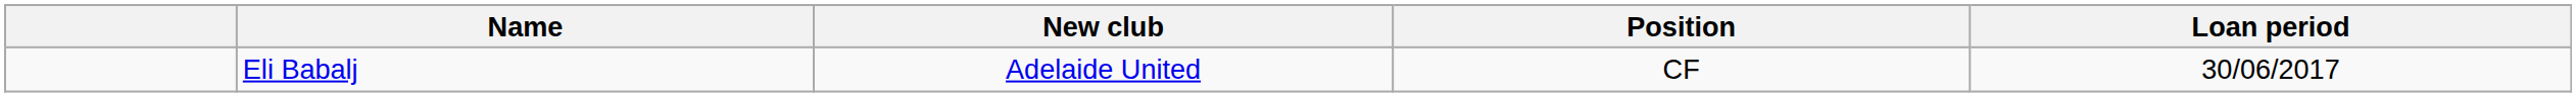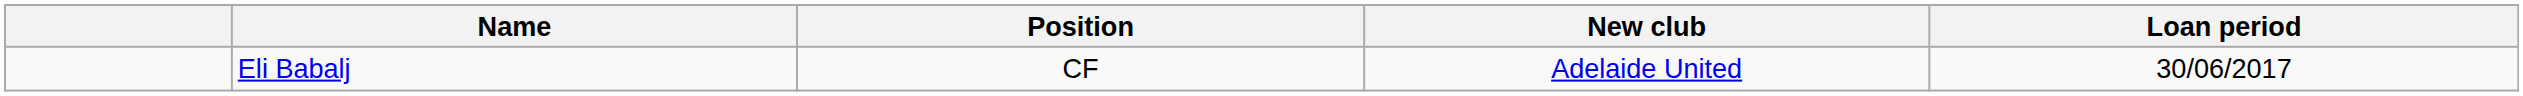 <table class="wikitable" style="width:100%; font-size:85%">
 <tr>
 <th style="width:2%;"></th>
 <th style="width:5%;">Name</th>
+<th style="width:5%;">Position</th>
 <th style="width:5%;">New club</th>
-<th style="width:5%;">Position</th>
 <th style="width:5%;">Loan period</th>
 </tr>
 <tr>
 <td align=center></td>
 <td><a href='#'>Eli Babalj</a></td>
+<td align=center>CF</td>
 <td align=center><a href='#'>Adelaide United</a></td>
-<td align=center>CF</td>
 <td align=center>30/06/2017</td>
 </tr>
 </table>
